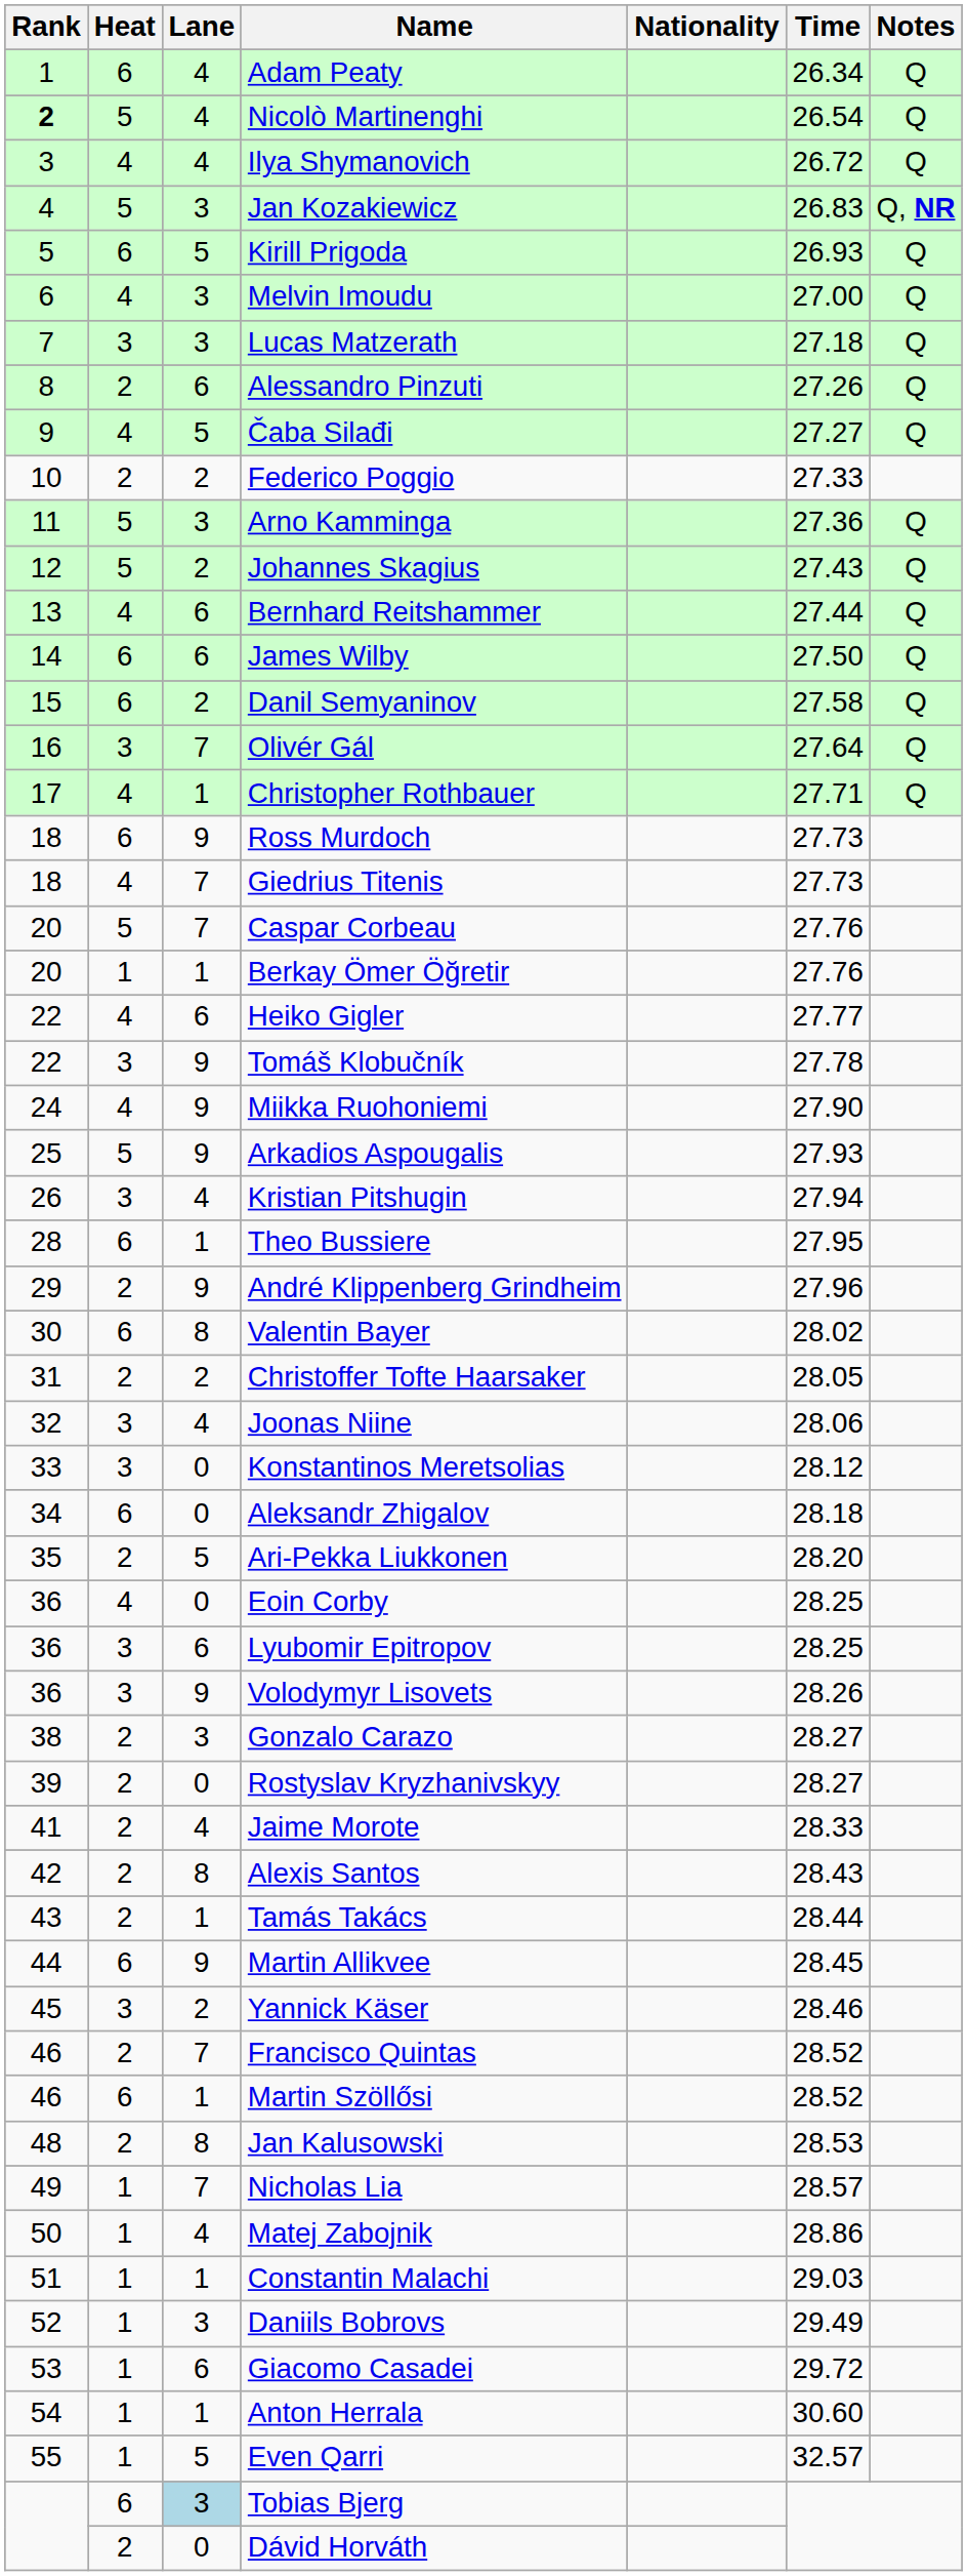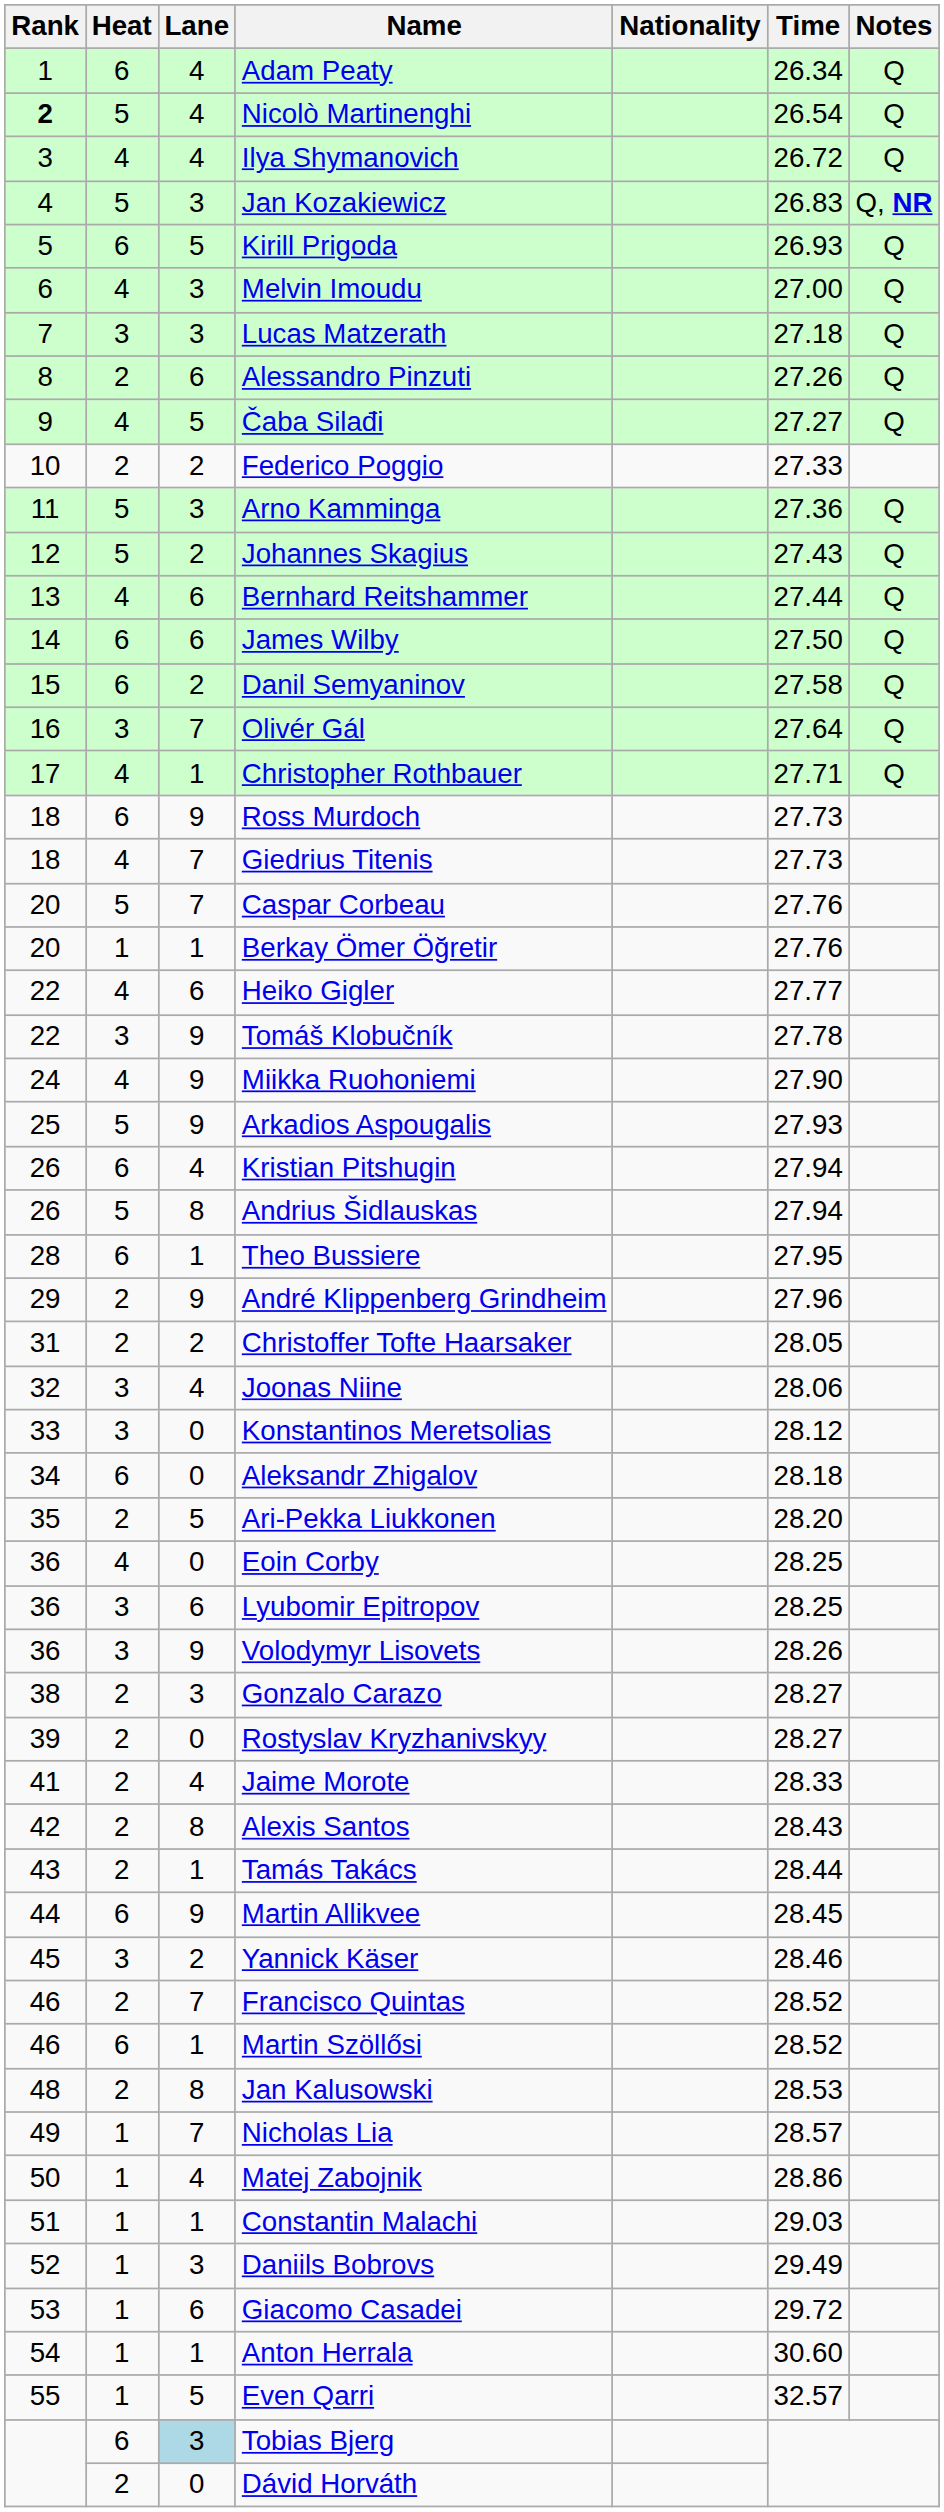 <table class="wikitable sortable" style="text-align:center">
 <tr>
 <th>Rank</th>
 <th>Heat</th>
 <th>Lane</th>
 <th>Name</th>
 <th>Nationality</th>
 <th>Time</th>
 <th>Notes</th>
 </tr>
 <tr bgcolor=ccffcc>
 <td>1</td>
 <td>6</td>
 <td>4</td>
 <td align=left><a href='#'>Adam Peaty</a></td>
 <td align=left></td>
 <td>26.34</td>
 <td>Q</td>
 </tr>
 <tr bgcolor=ccffcc>
 <td><strong>2</strong></td>
 <td>5</td>
 <td>4</td>
 <td align=left><a href='#'>Nicolò Martinenghi</a></td>
 <td align=left></td>
 <td>26.54</td>
 <td>Q</td>
 </tr>
 <tr bgcolor=ccffcc>
 <td>3</td>
 <td>4</td>
 <td>4</td>
 <td align=left><a href='#'>Ilya Shymanovich</a></td>
 <td align=left></td>
 <td>26.72</td>
 <td>Q</td>
 </tr>
 <tr bgcolor=ccffcc>
 <td>4</td>
 <td>5</td>
 <td>3</td>
 <td align=left><a href='#'>Jan Kozakiewicz</a></td>
 <td align=left></td>
 <td>26.83</td>
 <td>Q, <strong><a href='#'>NR</a></strong></td>
 </tr>
 <tr bgcolor=ccffcc>
 <td>5</td>
 <td>6</td>
 <td>5</td>
 <td align=left><a href='#'>Kirill Prigoda</a></td>
 <td align=left></td>
 <td>26.93</td>
 <td>Q</td>
 </tr>
 <tr bgcolor=ccffcc>
 <td>6</td>
 <td>4</td>
 <td>3</td>
 <td align=left><a href='#'>Melvin Imoudu</a></td>
 <td align=left></td>
 <td>27.00</td>
 <td>Q</td>
 </tr>
 <tr bgcolor=ccffcc>
 <td>7</td>
 <td>3</td>
 <td>3</td>
 <td align=left><a href='#'>Lucas Matzerath</a></td>
 <td align=left></td>
 <td>27.18</td>
 <td>Q</td>
 </tr>
 <tr bgcolor=ccffcc>
 <td>8</td>
 <td>2</td>
 <td>6</td>
 <td align=left><a href='#'>Alessandro Pinzuti</a></td>
 <td align=left></td>
 <td>27.26</td>
 <td>Q</td>
 </tr>
 <tr bgcolor=ccffcc>
 <td>9</td>
 <td>4</td>
 <td>5</td>
 <td align=left><a href='#'>Čaba Silađi</a></td>
 <td align=left></td>
 <td>27.27</td>
 <td>Q</td>
 </tr>
 <tr>
 <td>10</td>
 <td>2</td>
 <td>2</td>
 <td align=left><a href='#'>Federico Poggio</a></td>
 <td align=left></td>
 <td>27.33</td>
 <td></td>
 </tr>
 <tr bgcolor=ccffcc>
 <td>11</td>
 <td>5</td>
 <td>3</td>
 <td align=left><a href='#'>Arno Kamminga</a></td>
 <td align=left></td>
 <td>27.36</td>
 <td>Q</td>
 </tr>
 <tr bgcolor=ccffcc>
 <td>12</td>
 <td>5</td>
 <td>2</td>
 <td align=left><a href='#'>Johannes Skagius</a></td>
 <td align=left></td>
 <td>27.43</td>
 <td>Q</td>
 </tr>
 <tr bgcolor=ccffcc>
 <td>13</td>
 <td>4</td>
 <td>6</td>
 <td align=left><a href='#'>Bernhard Reitshammer</a></td>
 <td align=left></td>
 <td>27.44</td>
 <td>Q</td>
 </tr>
 <tr bgcolor=ccffcc>
 <td>14</td>
 <td>6</td>
 <td>6</td>
 <td align=left><a href='#'>James Wilby</a></td>
 <td align=left></td>
 <td>27.50</td>
 <td>Q</td>
 </tr>
 <tr bgcolor=ccffcc>
 <td>15</td>
 <td>6</td>
 <td>2</td>
 <td align=left><a href='#'>Danil Semyaninov</a></td>
 <td align=left></td>
 <td>27.58</td>
 <td>Q</td>
 </tr>
 <tr bgcolor=ccffcc>
 <td>16</td>
 <td>3</td>
 <td>7</td>
 <td align=left><a href='#'>Olivér Gál</a></td>
 <td align=left></td>
 <td>27.64</td>
 <td>Q</td>
 </tr>
 <tr bgcolor=ccffcc>
 <td>17</td>
 <td>4</td>
 <td>1</td>
 <td align=left><a href='#'>Christopher Rothbauer</a></td>
 <td align=left></td>
 <td>27.71</td>
 <td>Q</td>
 </tr>
 <tr>
 <td>18</td>
 <td>6</td>
 <td>9</td>
 <td align=left><a href='#'>Ross Murdoch</a></td>
 <td align=left></td>
 <td>27.73</td>
 <td></td>
 </tr>
 <tr>
 <td>18</td>
 <td>4</td>
 <td>7</td>
 <td align=left><a href='#'>Giedrius Titenis</a></td>
 <td align=left></td>
 <td>27.73</td>
 <td></td>
 </tr>
 <tr>
 <td>20</td>
 <td>5</td>
 <td>7</td>
 <td align=left><a href='#'>Caspar Corbeau</a></td>
 <td align=left></td>
 <td>27.76</td>
 <td></td>
 </tr>
 <tr>
 <td>20</td>
 <td>1</td>
 <td>1</td>
 <td align=left><a href='#'>Berkay Ömer Öğretir</a></td>
 <td align=left></td>
 <td>27.76</td>
 <td></td>
 </tr>
 <tr>
 <td>22</td>
 <td>4</td>
 <td>6</td>
 <td align=left><a href='#'>Heiko Gigler</a></td>
 <td align=left></td>
 <td>27.77</td>
 <td></td>
 </tr>
 <tr>
 <td>22</td>
 <td>3</td>
 <td>9</td>
 <td align=left><a href='#'>Tomáš Klobučník</a></td>
 <td align=left></td>
 <td>27.78</td>
 <td></td>
 </tr>
 <tr>
 <td>24</td>
 <td>4</td>
 <td>9</td>
 <td align=left><a href='#'>Miikka Ruohoniemi</a></td>
 <td align=left></td>
 <td>27.90</td>
 <td></td>
 </tr>
 <tr>
 <td>25</td>
 <td>5</td>
 <td>9</td>
 <td align=left><a href='#'>Arkadios Aspougalis</a></td>
 <td align=left></td>
 <td>27.93</td>
 <td></td>
 </tr>
 <tr>
 <td>26</td>
-<td>3</td>
+<td>6</td>
 <td>4</td>
 <td align=left><a href='#'>Kristian Pitshugin</a></td>
+<td align=left></td>
+<td>27.94</td>
+<td></td>
+</tr>
+<tr>
+<td>26</td>
+<td>5</td>
+<td>8</td>
+<td align=left><a href='#'>Andrius Šidlauskas</a></td>
 <td align=left></td>
 <td>27.94</td>
 <td></td>
 </tr>
 <tr>
 <td>28</td>
 <td>6</td>
 <td>1</td>
 <td align=left><a href='#'>Theo Bussiere</a></td>
 <td align=left></td>
 <td>27.95</td>
 <td></td>
 </tr>
 <tr>
 <td>29</td>
 <td>2</td>
 <td>9</td>
 <td align=left><a href='#'>André Klippenberg Grindheim</a></td>
 <td align=left></td>
 <td>27.96</td>
-<td></td>
-</tr>
-<tr>
-<td>30</td>
-<td>6</td>
-<td>8</td>
-<td align=left><a href='#'>Valentin Bayer</a></td>
-<td align=left></td>
-<td>28.02</td>
 <td></td>
 </tr>
 <tr>
 <td>31</td>
 <td>2</td>
 <td>2</td>
 <td align=left><a href='#'>Christoffer Tofte Haarsaker</a></td>
 <td align=left></td>
 <td>28.05</td>
 <td></td>
 </tr>
 <tr>
 <td>32</td>
 <td>3</td>
 <td>4</td>
 <td align=left><a href='#'>Joonas Niine</a></td>
 <td align=left></td>
 <td>28.06</td>
 <td></td>
 </tr>
 <tr>
 <td>33</td>
 <td>3</td>
 <td>0</td>
 <td align=left><a href='#'>Konstantinos Meretsolias</a></td>
 <td align=left></td>
 <td>28.12</td>
 <td></td>
 </tr>
 <tr>
 <td>34</td>
 <td>6</td>
 <td>0</td>
 <td align=left><a href='#'>Aleksandr Zhigalov</a></td>
 <td align=left></td>
 <td>28.18</td>
 <td></td>
 </tr>
 <tr>
 <td>35</td>
 <td>2</td>
 <td>5</td>
 <td align=left><a href='#'>Ari-Pekka Liukkonen</a></td>
 <td align=left></td>
 <td>28.20</td>
 <td></td>
 </tr>
 <tr>
 <td>36</td>
 <td>4</td>
 <td>0</td>
 <td align=left><a href='#'>Eoin Corby</a></td>
 <td align=left></td>
 <td>28.25</td>
 <td></td>
 </tr>
 <tr>
 <td>36</td>
 <td>3</td>
 <td>6</td>
 <td align=left><a href='#'>Lyubomir Epitropov</a></td>
 <td align=left></td>
 <td>28.25</td>
 <td></td>
 </tr>
 <tr>
 <td>36</td>
 <td>3</td>
 <td>9</td>
 <td align=left><a href='#'>Volodymyr Lisovets</a></td>
 <td align=left></td>
 <td>28.26</td>
 <td></td>
 </tr>
 <tr>
 <td>38</td>
 <td>2</td>
 <td>3</td>
 <td align=left><a href='#'>Gonzalo Carazo</a></td>
 <td align=left></td>
 <td>28.27</td>
 <td></td>
 </tr>
 <tr>
 <td>39</td>
 <td>2</td>
 <td>0</td>
 <td align=left><a href='#'>Rostyslav Kryzhanivskyy</a></td>
 <td align=left></td>
 <td>28.27</td>
 <td></td>
 </tr>
 <tr>
 <td>41</td>
 <td>2</td>
 <td>4</td>
 <td align=left><a href='#'>Jaime Morote</a></td>
 <td align=left></td>
 <td>28.33</td>
 <td></td>
 </tr>
 <tr>
 <td>42</td>
 <td>2</td>
 <td>8</td>
 <td align=left><a href='#'>Alexis Santos</a></td>
 <td align=left></td>
 <td>28.43</td>
 <td></td>
 </tr>
 <tr>
 <td>43</td>
 <td>2</td>
 <td>1</td>
 <td align=left><a href='#'>Tamás Takács</a></td>
 <td align=left></td>
 <td>28.44</td>
 <td></td>
 </tr>
 <tr>
 <td>44</td>
 <td>6</td>
 <td>9</td>
 <td align=left><a href='#'>Martin Allikvee</a></td>
 <td align=left></td>
 <td>28.45</td>
 <td></td>
 </tr>
 <tr>
 <td>45</td>
 <td>3</td>
 <td>2</td>
 <td align=left><a href='#'>Yannick Käser</a></td>
 <td align=left></td>
 <td>28.46</td>
 <td></td>
 </tr>
 <tr>
 <td>46</td>
 <td>2</td>
 <td>7</td>
 <td align=left><a href='#'>Francisco Quintas</a></td>
 <td align=left></td>
 <td>28.52</td>
 <td></td>
 </tr>
 <tr>
 <td>46</td>
 <td>6</td>
 <td>1</td>
 <td align=left><a href='#'>Martin Szöllősi</a></td>
 <td align=left></td>
 <td>28.52</td>
 <td></td>
 </tr>
 <tr>
 <td>48</td>
 <td>2</td>
 <td>8</td>
 <td align=left><a href='#'>Jan Kalusowski</a></td>
 <td align=left></td>
 <td>28.53</td>
 <td></td>
 </tr>
 <tr>
 <td>49</td>
 <td>1</td>
 <td>7</td>
 <td align=left><a href='#'>Nicholas Lia</a></td>
 <td align=left></td>
 <td>28.57</td>
 <td></td>
 </tr>
 <tr>
 <td>50</td>
 <td>1</td>
 <td>4</td>
 <td align=left><a href='#'>Matej Zabojnik</a></td>
 <td align=left></td>
 <td>28.86</td>
 <td></td>
 </tr>
 <tr>
 <td>51</td>
 <td>1</td>
 <td>1</td>
 <td align=left><a href='#'>Constantin Malachi</a></td>
 <td align=left></td>
 <td>29.03</td>
 <td></td>
 </tr>
 <tr>
 <td>52</td>
 <td>1</td>
 <td>3</td>
 <td align=left><a href='#'>Daniils Bobrovs</a></td>
 <td align=left></td>
 <td>29.49</td>
 <td></td>
 </tr>
 <tr>
 <td>53</td>
 <td>1</td>
 <td>6</td>
 <td align=left><a href='#'>Giacomo Casadei</a></td>
 <td align=left></td>
 <td>29.72</td>
 <td></td>
 </tr>
 <tr>
 <td>54</td>
 <td>1</td>
 <td>1</td>
 <td align=left><a href='#'>Anton Herrala</a></td>
 <td align=left></td>
 <td>30.60</td>
 <td></td>
 </tr>
 <tr>
 <td>55</td>
 <td>1</td>
 <td>5</td>
 <td align=left><a href='#'>Even Qarri</a></td>
 <td align=left></td>
 <td>32.57</td>
 <td></td>
 </tr>
 <tr>
 <td rowspan=2></td>
 <td>6</td>
 <td style="background: lightblue;">3</td>
 <td align=left><a href='#'>Tobias Bjerg</a></td>
 <td align=left></td>
 <td colspan=2 rowspan=2></td>
 </tr>
 <tr>
 <td>2</td>
 <td>0</td>
 <td align=left><a href='#'>Dávid Horváth</a></td>
 <td align=left></td>
 </tr>
 </table>
